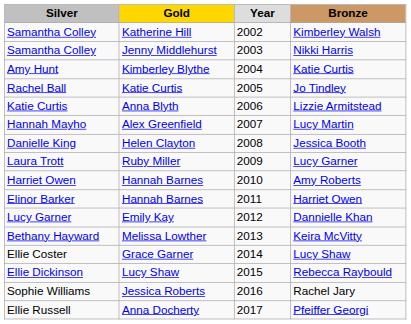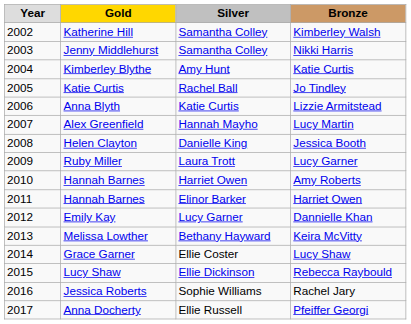 <table class="wikitable">
 <tr>
+<th width=70px style="background:#ddd; ">Year</th>
+<th width=150px style="background:gold; ">Gold</th>
 <th width=150px style="background:silver; ">Silver</th>
-<th width=150px style="background:gold; ">Gold</th>
-<th width=70px style="background:#ddd; ">Year</th>
 <th width=150px  style="background:#c96; ">Bronze</th>
 </tr>
 <tr>
+<td>2002</td>
+<td><a href='#'>Katherine Hill</a></td>
 <td><a href='#'>Samantha Colley</a></td>
-<td><a href='#'>Katherine Hill</a></td>
-<td>2002</td>
 <td><a href='#'>Kimberley Walsh</a></td>
 </tr>
 <tr>
+<td>2003</td>
+<td><a href='#'>Jenny Middlehurst</a></td>
 <td><a href='#'>Samantha Colley</a></td>
-<td><a href='#'>Jenny Middlehurst</a></td>
-<td>2003</td>
 <td><a href='#'>Nikki Harris</a></td>
 </tr>
 <tr>
+<td>2004</td>
+<td><a href='#'>Kimberley Blythe</a></td>
 <td><a href='#'>Amy Hunt</a></td>
-<td><a href='#'>Kimberley Blythe</a></td>
-<td>2004</td>
 <td><a href='#'>Katie Curtis</a></td>
 </tr>
 <tr>
+<td>2005</td>
+<td><a href='#'>Katie Curtis</a></td>
 <td><a href='#'>Rachel Ball</a></td>
-<td><a href='#'>Katie Curtis</a></td>
-<td>2005</td>
 <td><a href='#'>Jo Tindley</a></td>
 </tr>
 <tr>
+<td>2006</td>
+<td><a href='#'>Anna Blyth</a></td>
 <td><a href='#'>Katie Curtis</a></td>
-<td><a href='#'>Anna Blyth</a></td>
-<td>2006</td>
 <td><a href='#'>Lizzie Armitstead</a></td>
 </tr>
 <tr>
+<td>2007</td>
+<td><a href='#'>Alex Greenfield</a></td>
 <td><a href='#'>Hannah Mayho</a></td>
-<td><a href='#'>Alex Greenfield</a></td>
-<td>2007</td>
 <td><a href='#'>Lucy Martin</a></td>
 </tr>
 <tr>
+<td>2008</td>
+<td><a href='#'>Helen Clayton</a></td>
 <td><a href='#'>Danielle King</a></td>
-<td><a href='#'>Helen Clayton</a></td>
-<td>2008</td>
 <td><a href='#'>Jessica Booth</a></td>
 </tr>
 <tr>
+<td>2009</td>
+<td><a href='#'>Ruby Miller</a></td>
 <td><a href='#'>Laura Trott</a></td>
-<td><a href='#'>Ruby Miller</a></td>
-<td>2009</td>
 <td><a href='#'>Lucy Garner</a></td>
 </tr>
 <tr>
+<td>2010</td>
+<td><a href='#'>Hannah Barnes</a></td>
 <td><a href='#'>Harriet Owen</a></td>
-<td><a href='#'>Hannah Barnes</a></td>
-<td>2010</td>
 <td><a href='#'>Amy Roberts</a></td>
 </tr>
 <tr>
+<td>2011</td>
+<td><a href='#'>Hannah Barnes</a></td>
 <td><a href='#'>Elinor Barker</a></td>
-<td><a href='#'>Hannah Barnes</a></td>
-<td>2011</td>
 <td><a href='#'>Harriet Owen</a></td>
 </tr>
 <tr>
+<td>2012</td>
+<td><a href='#'>Emily Kay</a></td>
 <td><a href='#'>Lucy Garner</a></td>
-<td><a href='#'>Emily Kay</a></td>
-<td>2012</td>
 <td><a href='#'>Dannielle Khan</a></td>
 </tr>
 <tr>
+<td>2013</td>
+<td><a href='#'>Melissa Lowther</a></td>
 <td><a href='#'>Bethany Hayward</a></td>
-<td><a href='#'>Melissa Lowther</a></td>
-<td>2013</td>
 <td><a href='#'>Keira McVitty</a></td>
 </tr>
 <tr>
+<td>2014</td>
+<td><a href='#'>Grace Garner</a></td>
 <td>Ellie Coster</td>
-<td><a href='#'>Grace Garner</a></td>
-<td>2014</td>
 <td><a href='#'>Lucy Shaw</a></td>
 </tr>
 <tr>
+<td>2015</td>
+<td><a href='#'>Lucy Shaw</a></td>
 <td><a href='#'>Ellie Dickinson</a></td>
-<td><a href='#'>Lucy Shaw</a></td>
-<td>2015</td>
 <td><a href='#'>Rebecca Raybould</a></td>
 </tr>
 <tr>
+<td>2016</td>
+<td><a href='#'>Jessica Roberts</a></td>
 <td>Sophie Williams</td>
-<td><a href='#'>Jessica Roberts</a></td>
-<td>2016</td>
 <td>Rachel Jary</td>
 </tr>
 <tr>
+<td>2017</td>
+<td><a href='#'>Anna Docherty</a></td>
 <td>Ellie Russell</td>
-<td><a href='#'>Anna Docherty</a></td>
-<td>2017</td>
 <td><a href='#'>Pfeiffer Georgi</a></td>
 </tr>
 </table>
